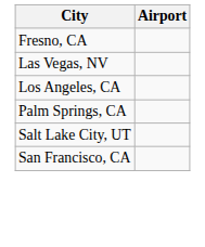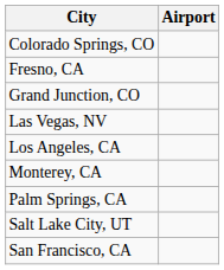 <table class="sortable wikitable" style="margin:1em auto;">
 <tr>
 <th>City</th>
 <th>Airport</th>
 </tr>
 <tr>
+<td>Colorado Springs, CO</td>
+<td></td>
+</tr>
+<tr>
 <td>Fresno, CA</td>
+<td></td>
+</tr>
+<tr>
+<td>Grand Junction, CO</td>
 <td></td>
 </tr>
 <tr>
 <td>Las Vegas, NV</td>
 <td></td>
 </tr>
 <tr>
 <td>Los Angeles, CA</td>
+<td></td>
+</tr>
+<tr>
+<td>Monterey, CA</td>
 <td></td>
 </tr>
 <tr>
 <td>Palm Springs, CA</td>
 <td></td>
 </tr>
 <tr>
 <td>Salt Lake City, UT</td>
 <td></td>
 </tr>
 <tr>
 <td>San Francisco, CA</td>
 <td></td>
 </tr>
 </table>
